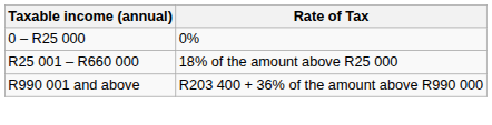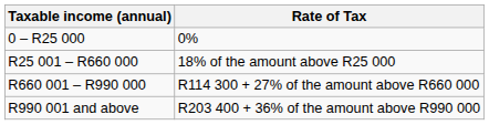 <table class="wikitable" style="font-size:97%">
 <tr>
 <th>Taxable income (annual)</th>
 <th>Rate of Tax</th>
 </tr>
 <tr>
 <td>0 – R25 000</td>
 <td>0%</td>
 </tr>
 <tr>
 <td>R25 001 – R660 000</td>
 <td>18% of the amount above R25 000</td>
 </tr>
 <tr>
+<td>R660 001 – R990 000</td>
+<td>R114 300 + 27% of the amount above R660 000</td>
+</tr>
+<tr>
 <td>R990 001 and above</td>
 <td>R203 400 + 36% of the amount above R990 000</td>
 </tr>
 </table>
